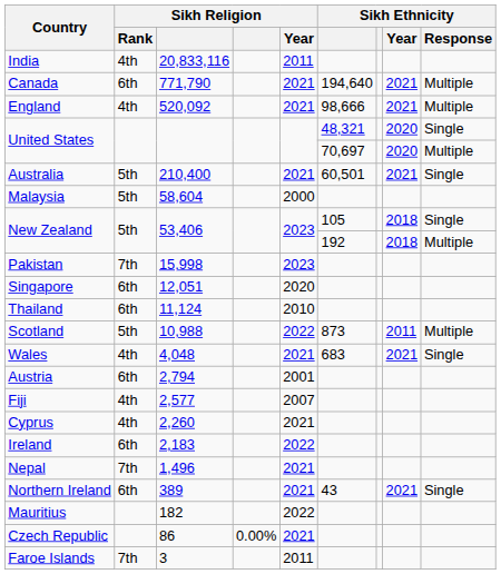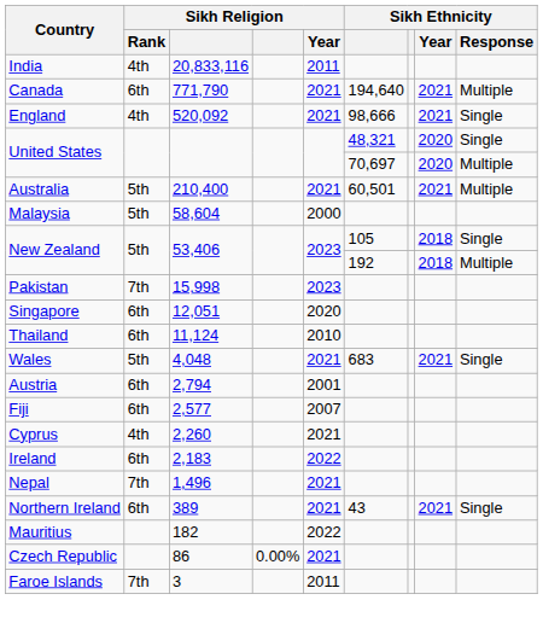 <table class="wikitable collapsible sortable col3right col6right">
 <tr>
 <th rowspan="2">Country</th>
 <th colspan="4">Sikh Religion</th>
 <th colspan="4">Sikh Ethnicity</th>
 </tr>
 <tr>
 <th>Rank</th>
 <th><a href='#'></a></th>
 <th></th>
 <th>Year</th>
 <th></th>
 <th></th>
 <th>Year</th>
 <th>Response</th>
 </tr>
 <tr>
 <td> <a href='#'>India</a></td>
 <td>4th</td>
 <td><a href='#'>20,833,116</a></td>
 <td></td>
 <td><a href='#'>2011</a></td>
 <td></td>
 <td></td>
 <td></td>
 <td></td>
 </tr>
 <tr>
 <td> <a href='#'>Canada</a></td>
 <td>6th</td>
 <td><a href='#'>771,790</a></td>
 <td></td>
 <td><a href='#'>2021</a></td>
 <td>194,640</td>
 <td></td>
 <td><a href='#'>2021</a></td>
 <td>Multiple</td>
 </tr>
 <tr>
 <td> <a href='#'>England</a></td>
 <td>4th</td>
 <td><a href='#'>520,092</a></td>
 <td></td>
 <td><a href='#'>2021</a></td>
 <td>98,666</td>
 <td></td>
 <td><a href='#'>2021</a></td>
-<td>Multiple</td>
+<td>Single</td>
 </tr>
 <tr>
 <td rowspan="2"> <a href='#'>United States</a></td>
 <td rowspan="2"></td>
 <td rowspan="2"></td>
 <td rowspan="2"></td>
 <td rowspan="2"></td>
 <td><a href='#'>48,321</a></td>
 <td></td>
 <td><a href='#'>2020</a></td>
 <td>Single</td>
 </tr>
 <tr>
 <td>70,697</td>
 <td></td>
 <td><a href='#'>2020</a></td>
 <td>Multiple</td>
 </tr>
 <tr>
 <td> <a href='#'>Australia</a></td>
 <td>5th</td>
 <td><a href='#'>210,400</a></td>
 <td></td>
 <td><a href='#'>2021</a></td>
 <td>60,501</td>
 <td></td>
 <td><a href='#'>2021</a></td>
-<td>Single</td>
+<td>Multiple</td>
 </tr>
 <tr>
 <td> <a href='#'>Malaysia</a></td>
 <td>5th</td>
 <td><a href='#'>58,604</a></td>
 <td></td>
 <td>2000</td>
 <td></td>
 <td></td>
 <td></td>
 <td></td>
 </tr>
 <tr>
 <td rowspan="2"> <a href='#'>New Zealand</a></td>
 <td rowspan="2">5th</td>
 <td rowspan="2"><a href='#'>53,406</a></td>
 <td rowspan="2"></td>
 <td rowspan="2"><a href='#'>2023</a></td>
 <td>105</td>
 <td></td>
 <td><a href='#'>2018</a></td>
 <td>Single</td>
 </tr>
 <tr>
 <td>192</td>
 <td></td>
 <td><a href='#'>2018</a></td>
 <td>Multiple</td>
 </tr>
 <tr>
 <td> <a href='#'>Pakistan</a></td>
 <td>7th</td>
 <td><a href='#'>15,998</a></td>
 <td></td>
 <td><a href='#'>2023</a></td>
 <td></td>
 <td></td>
 <td></td>
 <td></td>
 </tr>
 <tr>
 <td> <a href='#'>Singapore</a></td>
 <td>6th</td>
 <td><a href='#'>12,051</a></td>
 <td></td>
 <td>2020</td>
 <td></td>
 <td></td>
 <td></td>
 <td></td>
 </tr>
 <tr>
 <td> <a href='#'>Thailand</a></td>
 <td>6th</td>
 <td><a href='#'>11,124</a></td>
 <td></td>
 <td>2010</td>
 <td></td>
 <td></td>
 <td></td>
 <td></td>
 </tr>
 <tr>
-<td> <a href='#'>Scotland</a></td>
+<td> <a href='#'>Wales</a></td>
 <td>5th</td>
-<td><a href='#'>10,988</a></td>
-<td></td>
-<td><a href='#'>2022</a></td>
-<td>873</td>
-<td></td>
-<td><a href='#'>2011</a></td>
-<td>Multiple</td>
-</tr>
-<tr>
-<td> <a href='#'>Wales</a></td>
-<td>4th</td>
 <td><a href='#'>4,048</a></td>
 <td></td>
 <td><a href='#'>2021</a></td>
 <td>683</td>
 <td></td>
 <td><a href='#'>2021</a></td>
 <td>Single</td>
 </tr>
 <tr>
 <td> <a href='#'>Austria</a></td>
 <td>6th</td>
 <td><a href='#'>2,794</a></td>
 <td></td>
 <td>2001</td>
 <td></td>
 <td></td>
 <td></td>
 <td></td>
 </tr>
 <tr>
 <td> <a href='#'>Fiji</a></td>
-<td>4th</td>
+<td>6th</td>
 <td><a href='#'>2,577</a></td>
 <td></td>
 <td>2007</td>
 <td></td>
 <td></td>
 <td></td>
 <td></td>
 </tr>
 <tr>
 <td> <a href='#'>Cyprus</a></td>
 <td>4th</td>
 <td><a href='#'>2,260</a></td>
 <td></td>
 <td>2021</td>
 <td></td>
 <td></td>
 <td></td>
 <td></td>
 </tr>
 <tr>
 <td> <a href='#'>Ireland</a></td>
 <td>6th</td>
 <td><a href='#'>2,183</a></td>
 <td></td>
 <td><a href='#'>2022</a></td>
 <td></td>
 <td></td>
 <td></td>
 <td></td>
 </tr>
 <tr>
 <td> <a href='#'>Nepal</a></td>
 <td>7th</td>
 <td><a href='#'>1,496</a></td>
 <td></td>
 <td><a href='#'>2021</a></td>
 <td></td>
 <td></td>
 <td></td>
 <td></td>
 </tr>
 <tr>
 <td> <a href='#'>Northern Ireland</a></td>
 <td>6th</td>
 <td><a href='#'>389</a></td>
 <td></td>
 <td><a href='#'>2021</a></td>
 <td>43</td>
 <td></td>
 <td><a href='#'>2021</a></td>
 <td>Single</td>
 </tr>
 <tr>
 <td> <a href='#'>Mauritius</a></td>
 <td></td>
 <td>182</td>
 <td></td>
 <td>2022</td>
 <td></td>
 <td></td>
 <td></td>
 <td></td>
 </tr>
 <tr>
 <td> <a href='#'>Czech Republic</a></td>
 <td></td>
 <td>86</td>
 <td>0.00%</td>
 <td><a href='#'>2021</a></td>
 <td></td>
 <td></td>
 <td></td>
 <td></td>
 </tr>
 <tr>
 <td> <a href='#'>Faroe Islands</a></td>
 <td>7th</td>
 <td>3</td>
 <td></td>
 <td>2011</td>
 <td></td>
 <td></td>
 <td></td>
 <td></td>
 </tr>
 </table>
